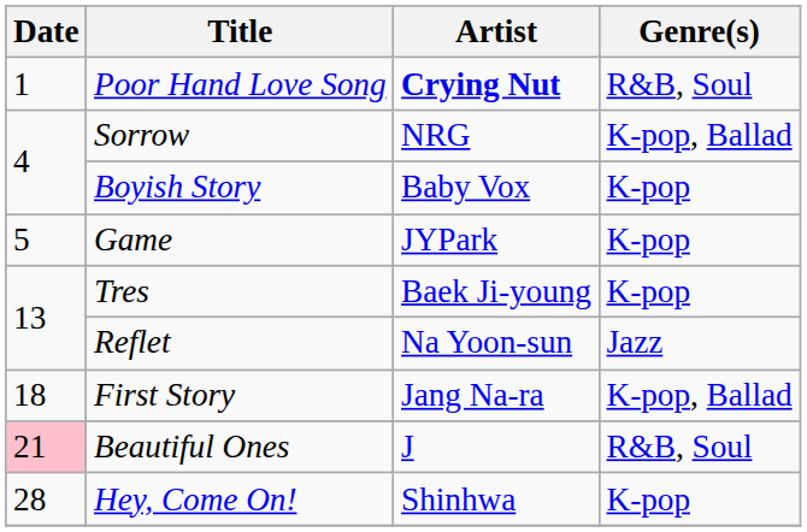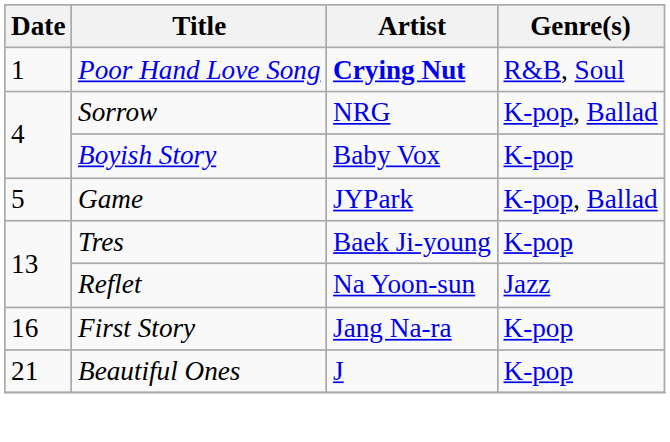 <table class="wikitable" style="text-align: left;">
 <tr>
 <th>Date</th>
 <th>Title</th>
 <th>Artist</th>
 <th>Genre(s)</th>
 </tr>
 <tr>
 <td>1</td>
 <td><em><a href='#'>Poor Hand Love Song</a></em></td>
 <td><strong><a href='#'>Crying Nut</a></strong></td>
 <td><a href='#'>R&B</a>, <a href='#'>Soul</a></td>
 </tr>
 <tr>
 <td rowspan="2">4</td>
 <td><em>Sorrow</em></td>
 <td><a href='#'>NRG</a></td>
 <td><a href='#'>K-pop</a>, <a href='#'>Ballad</a></td>
 </tr>
 <tr>
 <td><em><a href='#'>Boyish Story</a></em></td>
 <td><a href='#'>Baby Vox</a></td>
 <td><a href='#'>K-pop</a></td>
 </tr>
 <tr>
 <td>5</td>
 <td><em>Game</em></td>
 <td><a href='#'>JYPark</a></td>
-<td><a href='#'>K-pop</a></td>
+<td><a href='#'>K-pop</a>, <a href='#'>Ballad</a></td>
 </tr>
 <tr>
 <td rowspan="2">13</td>
 <td><em>Tres</em></td>
 <td><a href='#'>Baek Ji-young</a></td>
 <td><a href='#'>K-pop</a></td>
 </tr>
 <tr>
 <td><em>Reflet</em></td>
 <td><a href='#'>Na Yoon-sun</a></td>
 <td><a href='#'>Jazz</a></td>
 </tr>
 <tr>
-<td>18</td>
+<td>16</td>
 <td><em>First Story</em></td>
 <td><a href='#'>Jang Na-ra</a></td>
-<td><a href='#'>K-pop</a>, <a href='#'>Ballad</a></td>
+<td><a href='#'>K-pop</a></td>
 </tr>
 <tr>
-<td style="background: pink;">21</td>
+<td>21</td>
 <td><em>Beautiful Ones</em></td>
 <td><a href='#'>J</a></td>
-<td><a href='#'>R&B</a>, <a href='#'>Soul</a></td>
-</tr>
-<tr>
-<td>28</td>
-<td><em><a href='#'>Hey, Come On!</a></em></td>
-<td><a href='#'>Shinhwa</a></td>
 <td><a href='#'>K-pop</a></td>
 </tr>
 <tr>
 </tr>
 </table>
